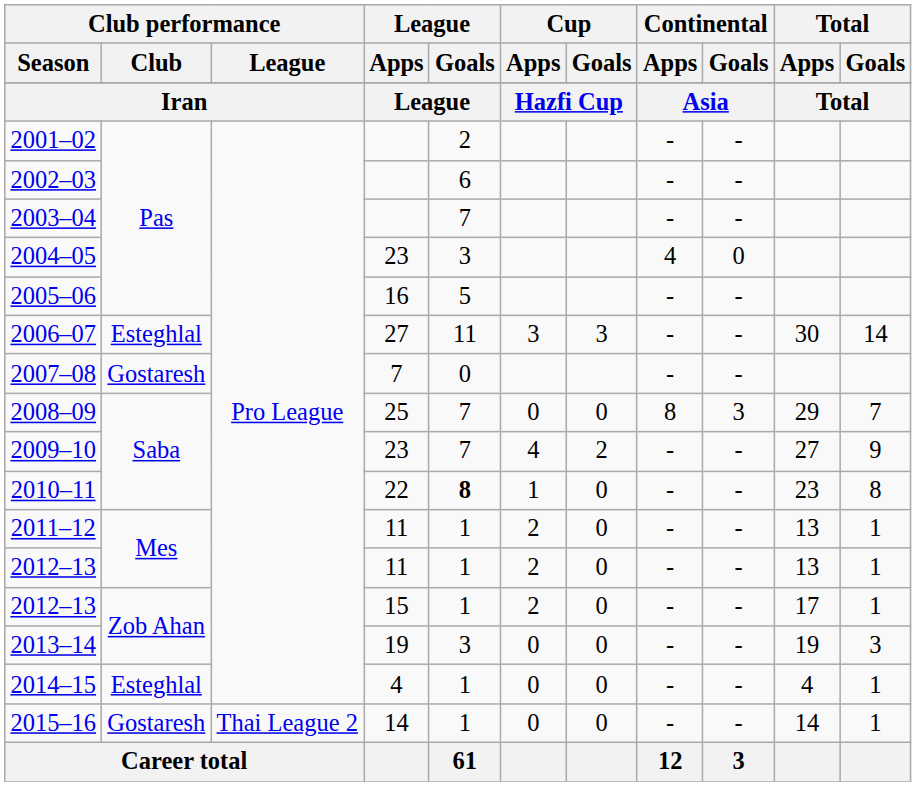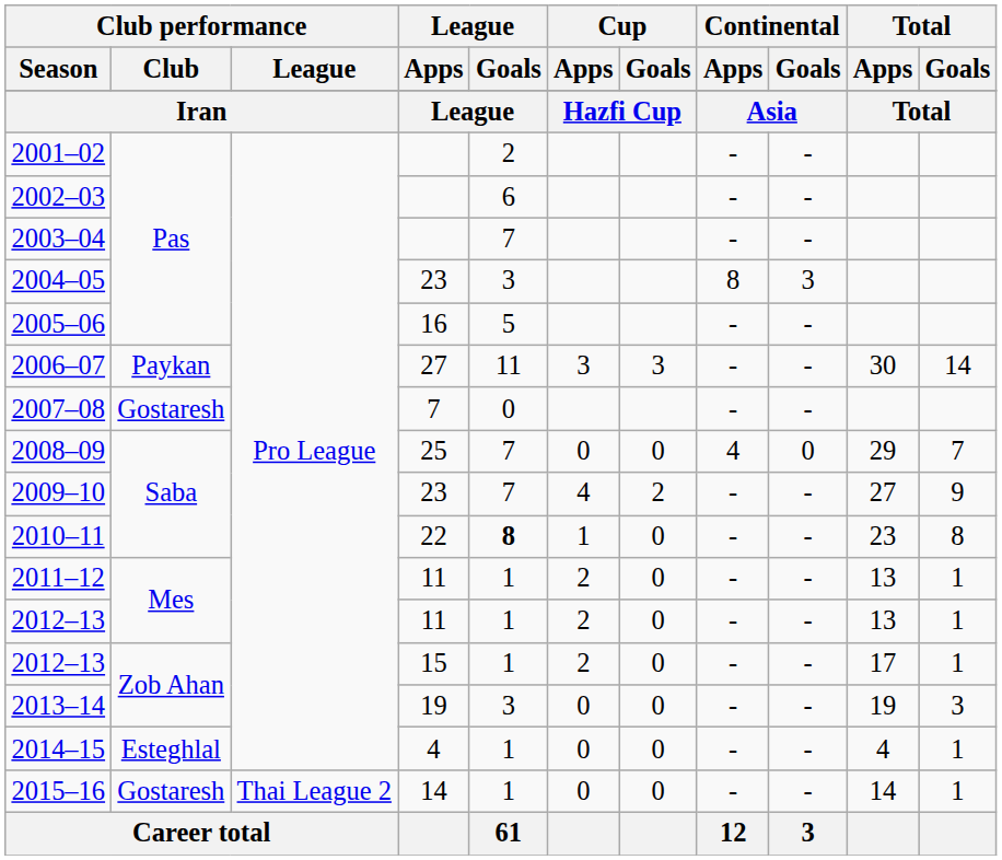 <table class="wikitable" style="text-align:center">
 <tr>
 <th colspan=3>Club performance</th>
 <th colspan=2>League</th>
 <th colspan=2>Cup</th>
 <th colspan=2>Continental</th>
 <th colspan=2>Total</th>
 </tr>
 <tr>
 <th>Season</th>
 <th>Club</th>
 <th>League</th>
 <th>Apps</th>
 <th>Goals</th>
 <th>Apps</th>
 <th>Goals</th>
 <th>Apps</th>
 <th>Goals</th>
 <th>Apps</th>
 <th>Goals</th>
 </tr>
 <tr>
 </tr>
 <tr>
 <th colspan=3>Iran</th>
 <th colspan=2>League</th>
 <th colspan=2><a href='#'>Hazfi Cup</a></th>
 <th colspan=2><a href='#'>Asia</a></th>
 <th colspan=2>Total</th>
 </tr>
 <tr>
 <td><a href='#'>2001–02</a></td>
 <td rowspan="5"><a href='#'>Pas</a></td>
 <td rowspan="15"><a href='#'>Pro League</a></td>
 <td></td>
 <td>2</td>
 <td></td>
 <td></td>
 <td>-</td>
 <td>-</td>
 <td></td>
 <td></td>
 </tr>
 <tr>
 <td><a href='#'>2002–03</a></td>
 <td></td>
 <td>6</td>
 <td></td>
 <td></td>
 <td>-</td>
 <td>-</td>
 <td></td>
 <td></td>
 </tr>
 <tr>
 <td><a href='#'>2003–04</a></td>
 <td></td>
 <td>7</td>
 <td></td>
 <td></td>
 <td>-</td>
 <td>-</td>
 <td></td>
 <td></td>
 </tr>
 <tr>
 <td><a href='#'>2004–05</a></td>
 <td>23</td>
 <td>3</td>
 <td></td>
 <td></td>
-<td>4</td>
-<td>0</td>
+<td>8</td>
+<td>3</td>
 <td></td>
 <td></td>
 </tr>
 <tr>
 <td><a href='#'>2005–06</a></td>
 <td>16</td>
 <td>5</td>
 <td></td>
 <td></td>
 <td>-</td>
 <td>-</td>
 <td></td>
 <td></td>
 </tr>
 <tr>
 <td><a href='#'>2006–07</a></td>
-<td rowspan="1"><a href='#'>Esteghlal</a></td>
+<td rowspan="1"><a href='#'>Paykan</a></td>
 <td>27</td>
 <td>11</td>
 <td>3</td>
 <td>3</td>
 <td>-</td>
 <td>-</td>
 <td>30</td>
 <td>14</td>
 </tr>
 <tr>
 <td><a href='#'>2007–08</a></td>
 <td><a href='#'>Gostaresh</a></td>
 <td>7</td>
 <td>0</td>
 <td></td>
 <td></td>
 <td>-</td>
 <td>-</td>
 <td></td>
 <td></td>
 </tr>
 <tr>
 <td><a href='#'>2008–09</a></td>
 <td rowspan="3"><a href='#'>Saba</a></td>
 <td>25</td>
 <td>7</td>
 <td>0</td>
 <td>0</td>
-<td>8</td>
-<td>3</td>
+<td>4</td>
+<td>0</td>
 <td>29</td>
 <td>7</td>
 </tr>
 <tr>
 <td><a href='#'>2009–10</a></td>
 <td>23</td>
 <td>7</td>
 <td>4</td>
 <td>2</td>
 <td>-</td>
 <td>-</td>
 <td>27</td>
 <td>9</td>
 </tr>
 <tr>
 <td><a href='#'>2010–11</a></td>
 <td>22</td>
 <td><strong>8</strong></td>
 <td>1</td>
 <td>0</td>
 <td>-</td>
 <td>-</td>
 <td>23</td>
 <td>8</td>
 </tr>
 <tr>
 <td><a href='#'>2011–12</a></td>
 <td rowspan="2"><a href='#'>Mes</a></td>
 <td>11</td>
 <td>1</td>
 <td>2</td>
 <td>0</td>
 <td>-</td>
 <td>-</td>
 <td>13</td>
 <td>1</td>
 </tr>
 <tr>
 <td><a href='#'>2012–13</a></td>
 <td>11</td>
 <td>1</td>
 <td>2</td>
 <td>0</td>
 <td>-</td>
 <td>-</td>
 <td>13</td>
 <td>1</td>
 </tr>
 <tr>
 <td><a href='#'>2012–13</a></td>
 <td rowspan="2"><a href='#'>Zob Ahan</a></td>
 <td>15</td>
 <td>1</td>
 <td>2</td>
 <td>0</td>
 <td>-</td>
 <td>-</td>
 <td>17</td>
 <td>1</td>
 </tr>
 <tr>
 <td><a href='#'>2013–14</a></td>
 <td>19</td>
 <td>3</td>
 <td>0</td>
 <td>0</td>
 <td>-</td>
 <td>-</td>
 <td>19</td>
 <td>3</td>
 </tr>
 <tr>
 <td><a href='#'>2014–15</a></td>
 <td rowspan="1"><a href='#'>Esteghlal</a></td>
 <td>4</td>
 <td>1</td>
 <td>0</td>
 <td>0</td>
 <td>-</td>
 <td>-</td>
 <td>4</td>
 <td>1</td>
 </tr>
 <tr>
 <td><a href='#'>2015–16</a></td>
 <td><a href='#'>Gostaresh</a></td>
 <td><a href='#'>Thai League 2</a></td>
 <td>14</td>
 <td>1</td>
 <td>0</td>
 <td>0</td>
 <td>-</td>
 <td>-</td>
 <td>14</td>
 <td>1</td>
 </tr>
 <tr>
 <th colspan="3">Career total</th>
 <th></th>
 <th>61</th>
 <th></th>
 <th></th>
 <th>12</th>
 <th>3</th>
 <th></th>
 <th></th>
 </tr>
 </table>
